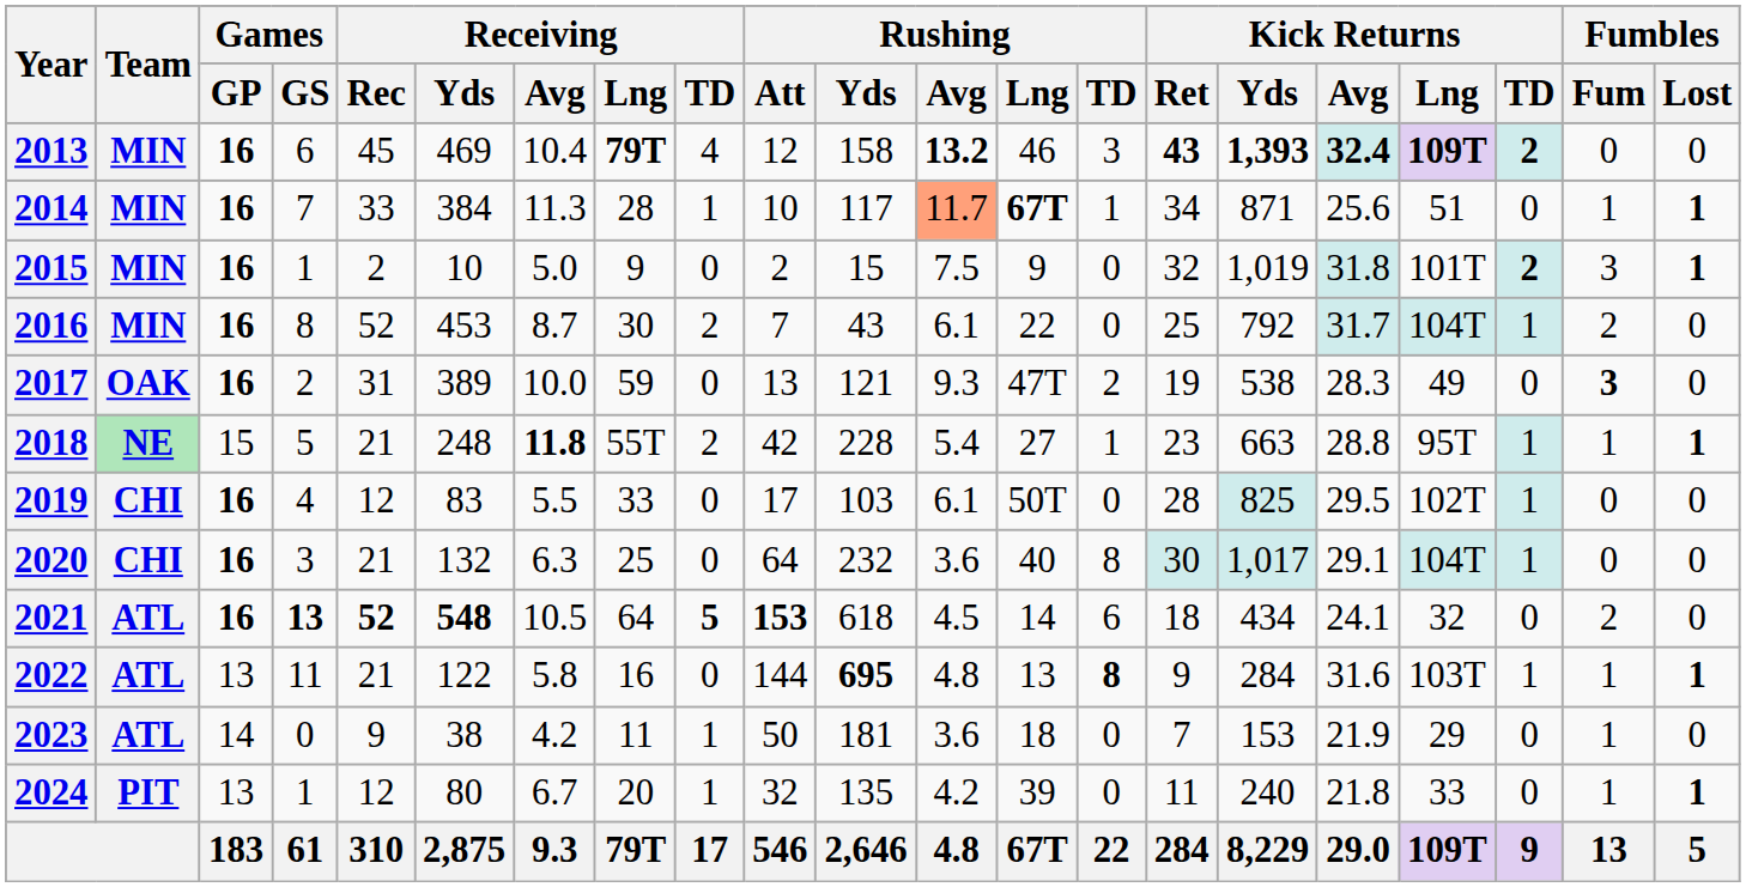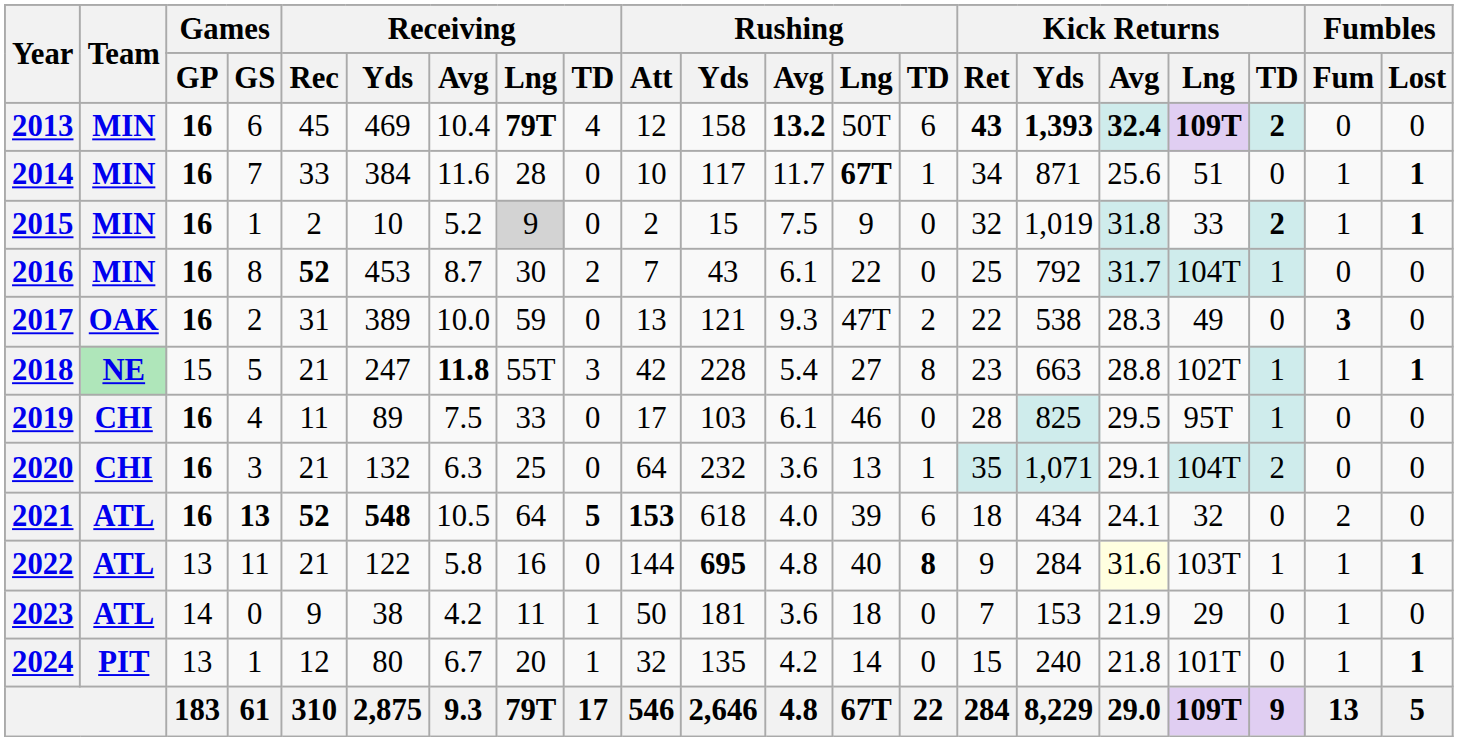 <table class="wikitable" style="text-align: center;">
 <tr>
 <th rowspan="2">Year</th>
 <th rowspan="2">Team</th>
 <th colspan="2">Games</th>
 <th colspan="5">Receiving</th>
 <th colspan="5">Rushing</th>
 <th colspan="5">Kick Returns</th>
 <th colspan="2">Fumbles</th>
 </tr>
 <tr>
 <th>GP</th>
 <th>GS</th>
 <th>Rec</th>
 <th>Yds</th>
 <th>Avg</th>
 <th>Lng</th>
 <th>TD</th>
 <th>Att</th>
 <th>Yds</th>
 <th>Avg</th>
 <th>Lng</th>
 <th>TD</th>
 <th>Ret</th>
 <th>Yds</th>
 <th>Avg</th>
 <th>Lng</th>
 <th>TD</th>
 <th>Fum</th>
 <th>Lost</th>
 </tr>
 <tr>
 <th><a href='#'>2013</a></th>
 <th><a href='#'>MIN</a></th>
 <td><strong>16</strong></td>
 <td>6</td>
 <td>45</td>
 <td>469</td>
 <td>10.4</td>
 <td><strong>79T</strong></td>
 <td>4</td>
 <td>12</td>
 <td>158</td>
 <td><strong>13.2</strong></td>
-<td>46</td>
-<td>3</td>
+<td>50T</td>
+<td>6</td>
 <td><strong>43</strong></td>
 <td><strong>1,393</strong></td>
 <td style="background:#cfecec;"><strong>32.4</strong></td>
 <td style="background:#e0cef2;"><strong>109T</strong></td>
 <td style="background:#cfecec;"><strong>2</strong></td>
 <td>0</td>
 <td>0</td>
 </tr>
 <tr>
 <th><a href='#'>2014</a></th>
 <th><a href='#'>MIN</a></th>
 <td><strong>16</strong></td>
 <td>7</td>
 <td>33</td>
 <td>384</td>
-<td>11.3</td>
+<td>11.6</td>
 <td>28</td>
-<td>1</td>
+<td>0</td>
 <td>10</td>
 <td>117</td>
-<td style="background: lightsalmon;">11.7</td>
+<td>11.7</td>
 <td><strong>67T</strong></td>
 <td>1</td>
 <td>34</td>
 <td>871</td>
 <td>25.6</td>
 <td>51</td>
 <td>0</td>
 <td>1</td>
 <td><strong>1</strong></td>
 </tr>
 <tr>
 <th><a href='#'>2015</a></th>
 <th><a href='#'>MIN</a></th>
 <td><strong>16</strong></td>
 <td>1</td>
 <td>2</td>
 <td>10</td>
-<td>5.0</td>
-<td>9</td>
+<td>5.2</td>
+<td style="background: lightgrey;">9</td>
 <td>0</td>
 <td>2</td>
 <td>15</td>
 <td>7.5</td>
 <td>9</td>
 <td>0</td>
 <td>32</td>
 <td>1,019</td>
 <td style="background:#cfecec;">31.8</td>
-<td>101T</td>
+<td>33</td>
 <td style="background:#cfecec;"><strong>2</strong></td>
-<td>3</td>
+<td>1</td>
 <td><strong>1</strong></td>
 </tr>
 <tr>
 <th><a href='#'>2016</a></th>
 <th><a href='#'>MIN</a></th>
 <td><strong>16</strong></td>
 <td>8</td>
-<td>52</td>
+<td><strong>52</strong></td>
 <td>453</td>
 <td>8.7</td>
 <td>30</td>
 <td>2</td>
 <td>7</td>
 <td>43</td>
 <td>6.1</td>
 <td>22</td>
 <td>0</td>
 <td>25</td>
 <td>792</td>
 <td style="background:#cfecec;">31.7</td>
 <td style="background:#cfecec;">104T</td>
 <td style="background:#cfecec;">1</td>
-<td>2</td>
+<td>0</td>
 <td>0</td>
 </tr>
 <tr>
 <th><a href='#'>2017</a></th>
 <th><a href='#'>OAK</a></th>
 <td><strong>16</strong></td>
 <td>2</td>
 <td>31</td>
 <td>389</td>
 <td>10.0</td>
 <td>59</td>
 <td>0</td>
 <td>13</td>
 <td>121</td>
 <td>9.3</td>
 <td>47T</td>
 <td>2</td>
-<td>19</td>
+<td>22</td>
 <td>538</td>
 <td>28.3</td>
 <td>49</td>
 <td>0</td>
 <td><strong>3</strong></td>
 <td>0</td>
 </tr>
 <tr>
 <th><a href='#'>2018</a></th>
 <th style="background:#afe6ba;"><a href='#'>NE</a></th>
 <td>15</td>
 <td>5</td>
 <td>21</td>
-<td>248</td>
+<td>247</td>
 <td><strong>11.8</strong></td>
 <td>55T</td>
-<td>2</td>
+<td>3</td>
 <td>42</td>
 <td>228</td>
 <td>5.4</td>
 <td>27</td>
-<td>1</td>
+<td>8</td>
 <td>23</td>
 <td>663</td>
 <td>28.8</td>
-<td>95T</td>
+<td>102T</td>
 <td style="background:#cfecec;">1</td>
 <td>1</td>
 <td><strong>1</strong></td>
 </tr>
 <tr>
 <th><a href='#'>2019</a></th>
 <th><a href='#'>CHI</a></th>
 <td><strong>16</strong></td>
 <td>4</td>
-<td>12</td>
-<td>83</td>
-<td>5.5</td>
+<td>11</td>
+<td>89</td>
+<td>7.5</td>
 <td>33</td>
 <td>0</td>
 <td>17</td>
 <td>103</td>
 <td>6.1</td>
-<td>50T</td>
+<td>46</td>
 <td>0</td>
 <td>28</td>
 <td style="background:#cfecec;">825</td>
 <td>29.5</td>
-<td>102T</td>
+<td>95T</td>
 <td style="background:#cfecec;">1</td>
 <td>0</td>
 <td>0</td>
 </tr>
 <tr>
 <th><a href='#'>2020</a></th>
 <th><a href='#'>CHI</a></th>
 <td><strong>16</strong></td>
 <td>3</td>
 <td>21</td>
 <td>132</td>
 <td>6.3</td>
 <td>25</td>
 <td>0</td>
 <td>64</td>
 <td>232</td>
 <td>3.6</td>
-<td>40</td>
-<td>8</td>
-<td style="background:#cfecec;">30</td>
-<td style="background:#cfecec;">1,017</td>
+<td>13</td>
+<td>1</td>
+<td style="background:#cfecec;">35</td>
+<td style="background:#cfecec;">1,071</td>
 <td>29.1</td>
 <td style="background:#cfecec;">104T</td>
-<td style="background:#cfecec;">1</td>
+<td style="background:#cfecec;">2</td>
 <td>0</td>
 <td>0</td>
 </tr>
 <tr>
 <th><a href='#'>2021</a></th>
 <th><a href='#'>ATL</a></th>
 <td><strong>16</strong></td>
 <td><strong>13</strong></td>
 <td><strong>52</strong></td>
 <td><strong>548</strong></td>
 <td>10.5</td>
 <td>64</td>
 <td><strong>5</strong></td>
 <td><strong>153</strong></td>
 <td>618</td>
-<td>4.5</td>
-<td>14</td>
+<td>4.0</td>
+<td>39</td>
 <td>6</td>
 <td>18</td>
 <td>434</td>
 <td>24.1</td>
 <td>32</td>
 <td>0</td>
 <td>2</td>
 <td>0</td>
 </tr>
 <tr>
 <th><a href='#'>2022</a></th>
 <th><a href='#'>ATL</a></th>
 <td>13</td>
 <td>11</td>
 <td>21</td>
 <td>122</td>
 <td>5.8</td>
 <td>16</td>
 <td>0</td>
 <td>144</td>
 <td><strong>695</strong></td>
 <td>4.8</td>
-<td>13</td>
+<td>40</td>
 <td><strong>8</strong></td>
 <td>9</td>
 <td>284</td>
-<td>31.6</td>
+<td style="background: lightyellow;">31.6</td>
 <td>103T</td>
 <td>1</td>
 <td>1</td>
 <td><strong>1</strong></td>
 </tr>
 <tr>
 <th><a href='#'>2023</a></th>
 <th><a href='#'>ATL</a></th>
 <td>14</td>
 <td>0</td>
 <td>9</td>
 <td>38</td>
 <td>4.2</td>
 <td>11</td>
 <td>1</td>
 <td>50</td>
 <td>181</td>
 <td>3.6</td>
 <td>18</td>
 <td>0</td>
 <td>7</td>
 <td>153</td>
 <td>21.9</td>
 <td>29</td>
 <td>0</td>
 <td>1</td>
 <td>0</td>
 </tr>
 <tr>
 <th><a href='#'>2024</a></th>
 <th><a href='#'>PIT</a></th>
 <td>13</td>
 <td>1</td>
 <td>12</td>
 <td>80</td>
 <td>6.7</td>
 <td>20</td>
 <td>1</td>
 <td>32</td>
 <td>135</td>
 <td>4.2</td>
-<td>39</td>
+<td>14</td>
 <td>0</td>
-<td>11</td>
+<td>15</td>
 <td>240</td>
 <td>21.8</td>
-<td>33</td>
+<td>101T</td>
 <td>0</td>
 <td>1</td>
 <td><strong>1</strong></td>
 </tr>
 <tr>
 <th colspan="2"></th>
 <th>183</th>
 <th>61</th>
 <th>310</th>
 <th>2,875</th>
 <th>9.3</th>
 <th>79T</th>
 <th>17</th>
 <th>546</th>
 <th>2,646</th>
 <th>4.8</th>
 <th>67T</th>
 <th>22</th>
 <th>284</th>
 <th>8,229</th>
 <th>29.0</th>
 <th style="background:#e0cef2;">109T</th>
 <th style="background:#e0cef2;">9</th>
 <th>13</th>
 <th>5</th>
 </tr>
 </table>
